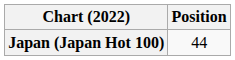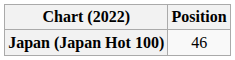 <table class="wikitable plainrowheaders" style="text-align:center">
 <tr>
 <th scope="col">Chart (2022)</th>
 <th scope="col">Position</th>
 </tr>
 <tr>
 <th scope="row">Japan (Japan Hot 100)</th>
-<td>44</td>
+<td>46</td>
 </tr>
 </table>
